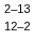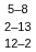 <table style="text-align:center">
 <tr>
 <th width=200></th>
 <th width=100></th>
 <th width=200></th>
+</tr>
+<tr>
+<td align=right></td>
+<td>5–8</td>
+<td align=left><strong></strong></td>
 </tr>
 <tr>
 <td align=right></td>
 <td>2–13</td>
 <td align=left><strong></strong></td>
 </tr>
 <tr>
 <td align=right><strong></strong></td>
 <td>12–2</td>
 <td align=left></td>
 </tr>
 </table>
